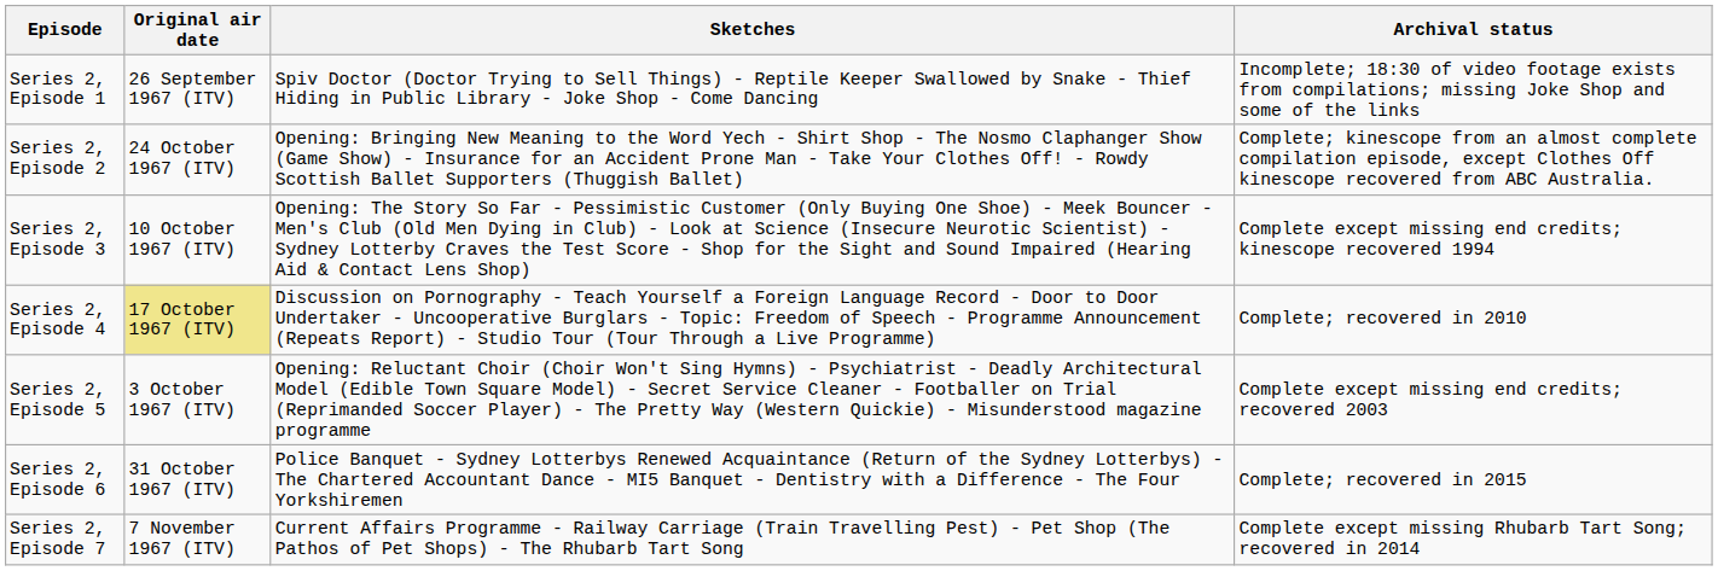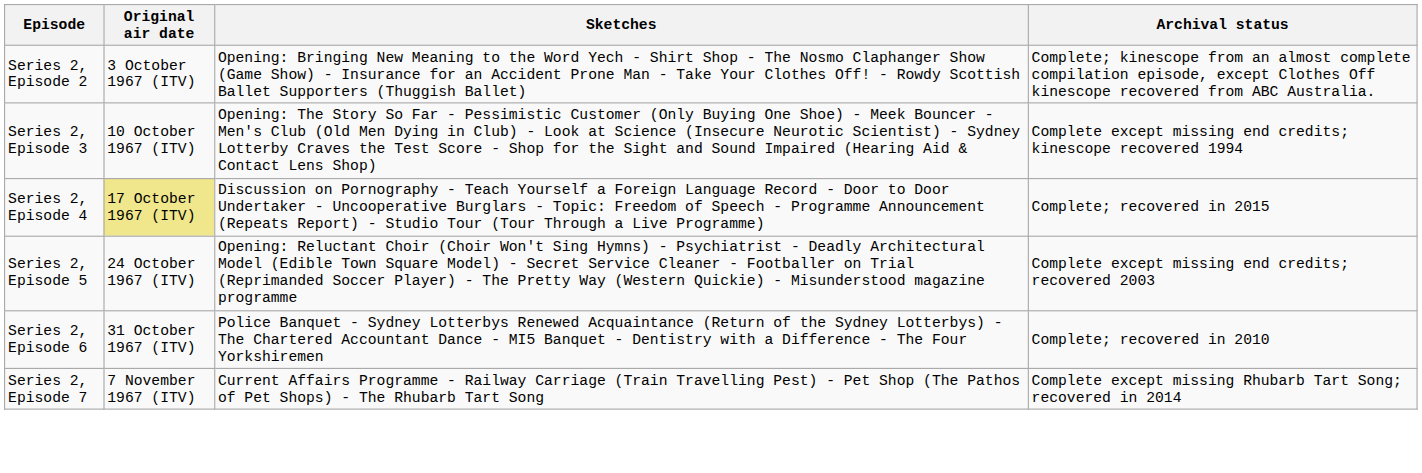 <table class="wikitable">
 <tr>
 <th>Episode</th>
 <th>Original air date</th>
 <th>Sketches</th>
 <th>Archival status</th>
 </tr>
 <tr>
-<td>Series 2, Episode 1</td>
-<td>26 September 1967 (ITV)</td>
-<td>Spiv Doctor (Doctor Trying to Sell Things) - Reptile Keeper Swallowed by Snake - Thief Hiding in Public Library - Joke Shop - Come Dancing</td>
-<td>Incomplete; 18:30 of video footage exists from compilations; missing Joke Shop and some of the links</td>
-</tr>
-<tr>
 <td>Series 2, Episode 2</td>
-<td>24 October 1967 (ITV)</td>
+<td>3 October 1967 (ITV)</td>
 <td>Opening: Bringing New Meaning to the Word Yech - Shirt Shop - The Nosmo Claphanger Show (Game Show) - Insurance for an Accident Prone Man - Take Your Clothes Off! - Rowdy Scottish Ballet Supporters (Thuggish Ballet)</td>
 <td>Complete; kinescope from an almost complete compilation episode, except Clothes Off kinescope recovered from ABC Australia.</td>
 </tr>
 <tr>
 <td>Series 2, Episode 3</td>
 <td>10 October 1967 (ITV)</td>
 <td>Opening: The Story So Far - Pessimistic Customer (Only Buying One Shoe) - Meek Bouncer - Men's Club (Old Men Dying in Club) - Look at Science (Insecure Neurotic Scientist) - Sydney Lotterby Craves the Test Score - Shop for the Sight and Sound Impaired (Hearing Aid & Contact Lens Shop)</td>
 <td>Complete except missing end credits; kinescope recovered 1994</td>
 </tr>
 <tr>
 <td>Series 2, Episode 4</td>
 <td style="background: khaki;">17 October 1967 (ITV)</td>
 <td>Discussion on Pornography - Teach Yourself a Foreign Language Record - Door to Door Undertaker - Uncooperative Burglars - Topic: Freedom of Speech - Programme Announcement (Repeats Report) - Studio Tour (Tour Through a Live Programme)</td>
-<td>Complete; recovered in 2010</td>
+<td>Complete; recovered in 2015</td>
 </tr>
 <tr>
 <td>Series 2, Episode 5</td>
-<td>3 October 1967 (ITV)</td>
+<td>24 October 1967 (ITV)</td>
 <td>Opening: Reluctant Choir (Choir Won't Sing Hymns) - Psychiatrist - Deadly Architectural Model (Edible Town Square Model) - Secret Service Cleaner - Footballer on Trial (Reprimanded Soccer Player) - The Pretty Way (Western Quickie) - Misunderstood magazine programme</td>
 <td>Complete except missing end credits; recovered 2003</td>
 </tr>
 <tr>
 <td>Series 2, Episode 6</td>
 <td>31 October 1967 (ITV)</td>
 <td>Police Banquet - Sydney Lotterbys Renewed Acquaintance (Return of the Sydney Lotterbys) - The Chartered Accountant Dance - MI5 Banquet - Dentistry with a Difference - The Four Yorkshiremen</td>
-<td>Complete; recovered in 2015</td>
+<td>Complete; recovered in 2010</td>
 </tr>
 <tr>
 <td>Series 2, Episode 7</td>
 <td>7 November 1967 (ITV)</td>
 <td>Current Affairs Programme - Railway Carriage (Train Travelling Pest) - Pet Shop (The Pathos of Pet Shops) - The Rhubarb Tart Song</td>
 <td>Complete except missing Rhubarb Tart Song; recovered in 2014</td>
 </tr>
 </table>
